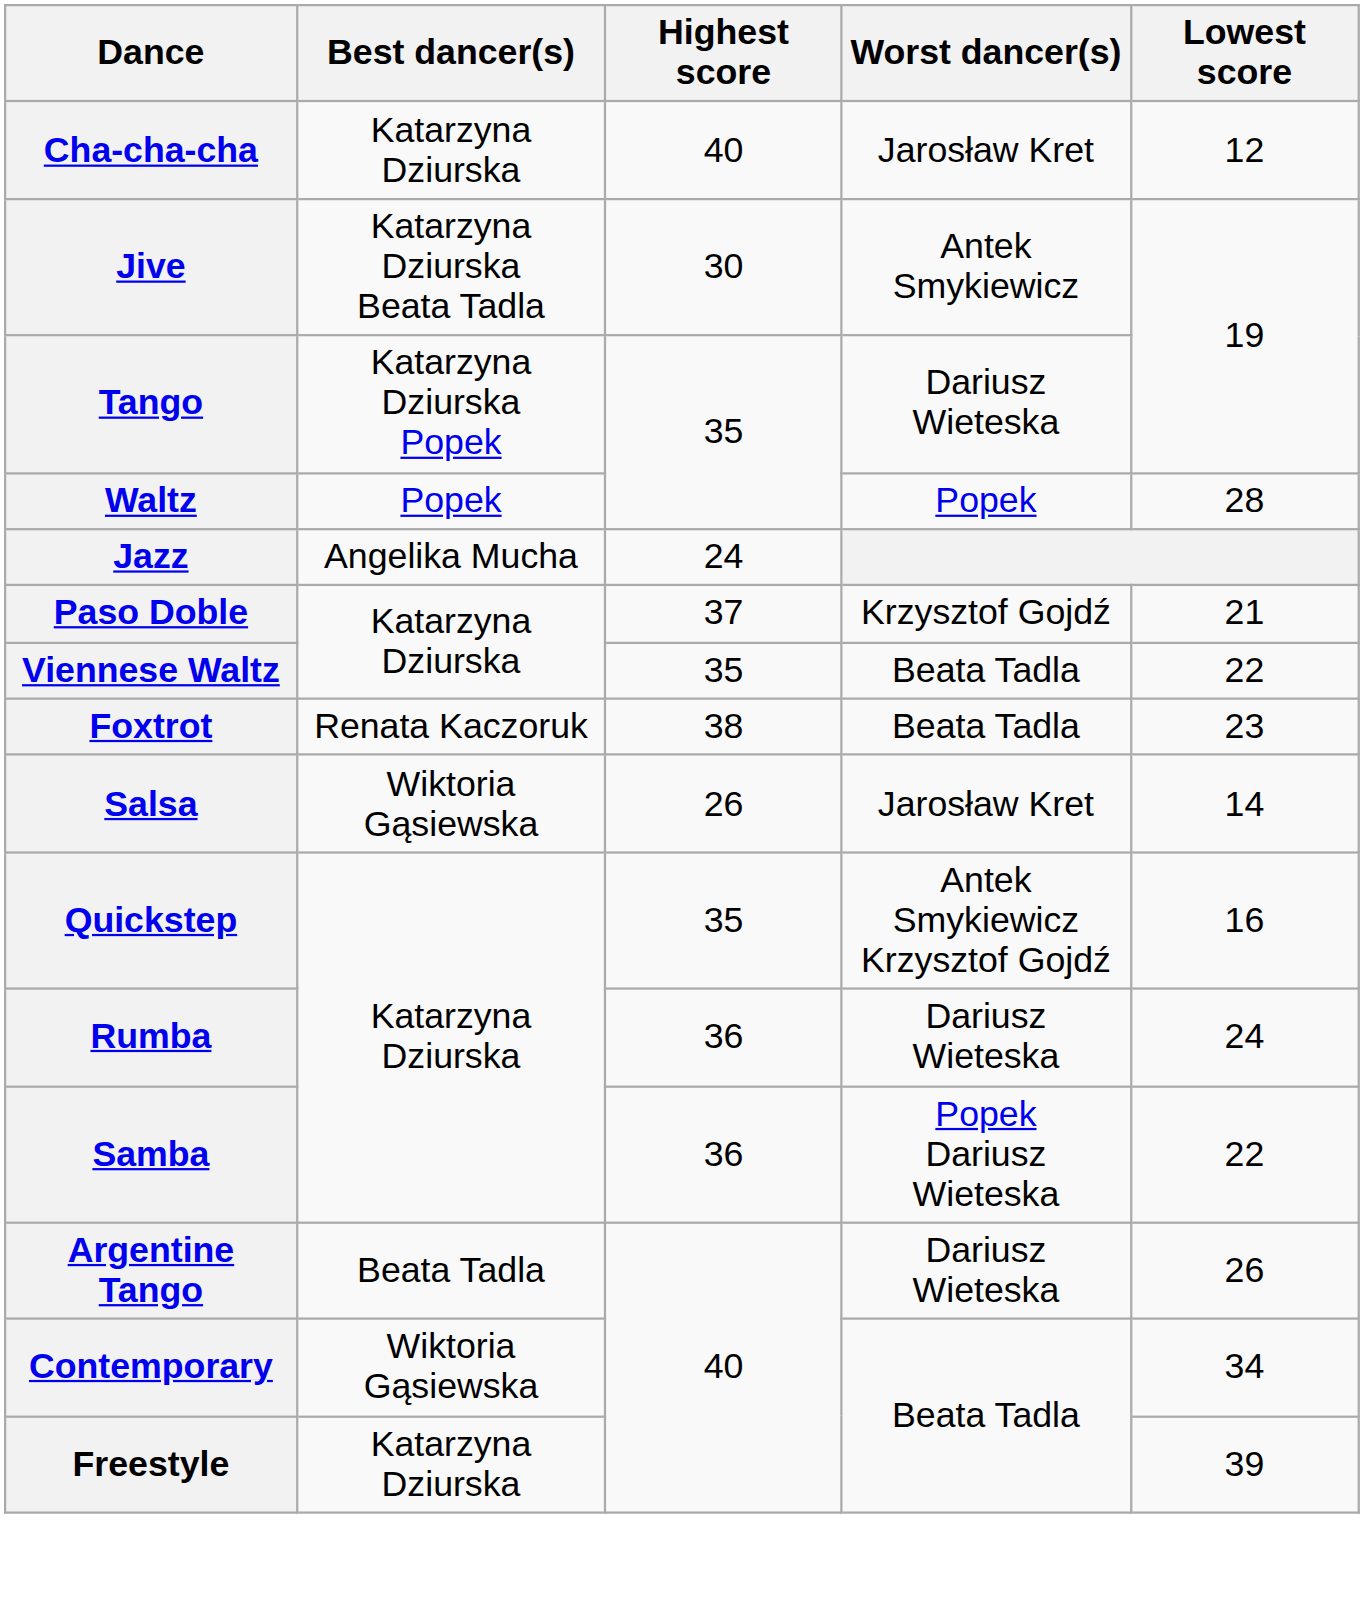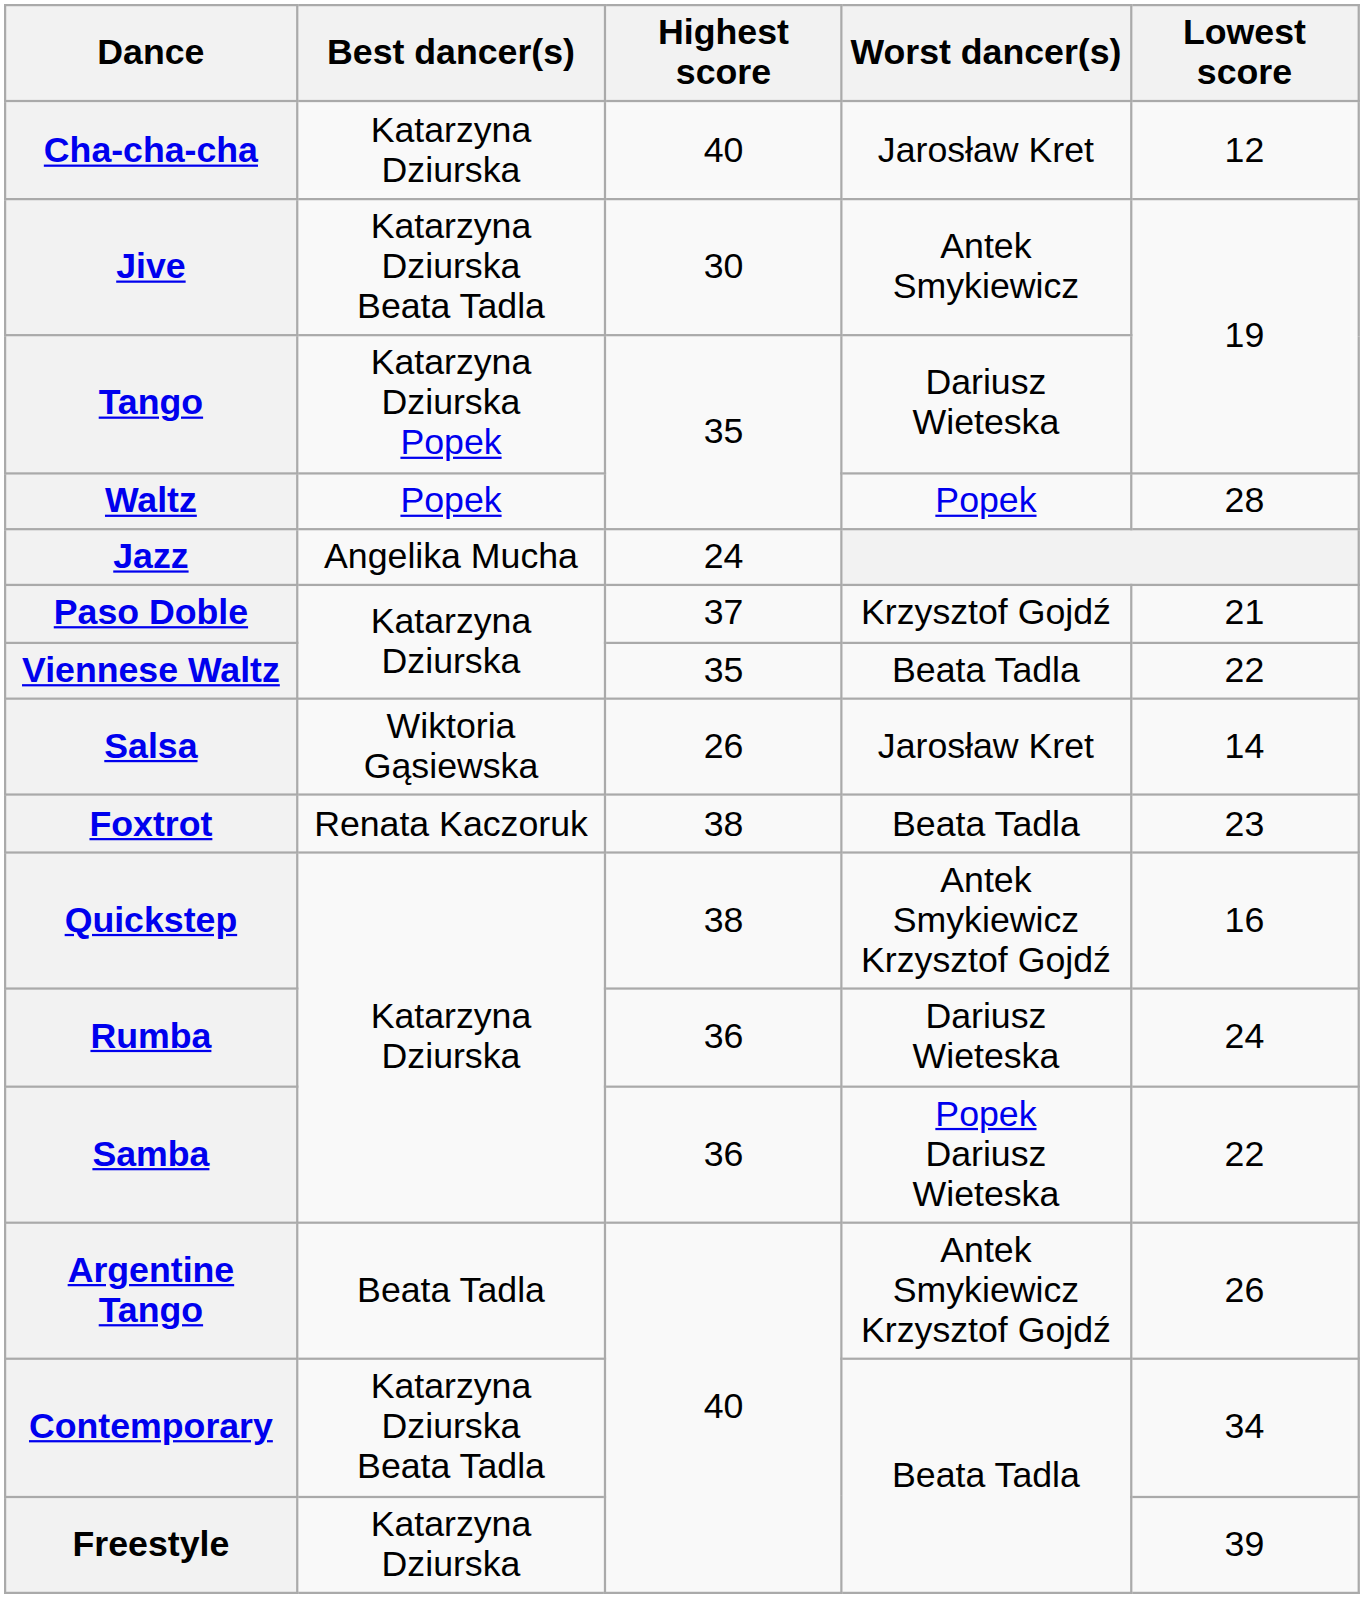 <table class="wikitable sortable" style="text-align:center;">
 <tr>
 <th>Dance</th>
 <th>Best dancer(s)</th>
 <th>Highest score</th>
 <th>Worst dancer(s)</th>
 <th>Lowest score</th>
 </tr>
 <tr>
 <th><a href='#'>Cha-cha-cha</a></th>
 <td>Katarzyna Dziurska</td>
 <td>40</td>
 <td>Jarosław Kret</td>
 <td>12</td>
 </tr>
 <tr>
 <th><a href='#'>Jive</a></th>
 <td>Katarzyna Dziurska<br>Beata Tadla</td>
 <td>30</td>
 <td>Antek Smykiewicz</td>
 <td rowspan="2">19</td>
 </tr>
 <tr>
 <th><a href='#'>Tango</a></th>
 <td>Katarzyna Dziurska<br><a href='#'>Popek</a></td>
 <td rowspan="2">35</td>
 <td>Dariusz Wieteska</td>
 </tr>
 <tr>
 <th><a href='#'>Waltz</a></th>
 <td><a href='#'>Popek</a></td>
 <td><a href='#'>Popek</a></td>
 <td>28</td>
 </tr>
 <tr>
 <th><a href='#'>Jazz</a></th>
 <td>Angelika Mucha</td>
 <td>24</td>
 <th colspan="2"></th>
 </tr>
 <tr>
 <th><a href='#'>Paso Doble</a></th>
 <td rowspan="2">Katarzyna Dziurska</td>
 <td>37</td>
 <td>Krzysztof Gojdź</td>
 <td>21</td>
 </tr>
 <tr>
 <th><a href='#'>Viennese Waltz</a></th>
 <td>35</td>
 <td>Beata Tadla</td>
 <td>22</td>
 </tr>
 <tr>
+<th><a href='#'>Salsa</a></th>
+<td>Wiktoria Gąsiewska</td>
+<td>26</td>
+<td>Jarosław Kret</td>
+<td>14</td>
+</tr>
+<tr>
 <th><a href='#'>Foxtrot</a></th>
 <td>Renata Kaczoruk</td>
 <td>38</td>
 <td>Beata Tadla</td>
 <td>23</td>
 </tr>
 <tr>
-<th><a href='#'>Salsa</a></th>
-<td>Wiktoria Gąsiewska</td>
-<td>26</td>
-<td>Jarosław Kret</td>
-<td>14</td>
-</tr>
-<tr>
 <th><a href='#'>Quickstep</a></th>
 <td rowspan="3">Katarzyna Dziurska</td>
-<td>35</td>
+<td>38</td>
 <td>Antek Smykiewicz<br>Krzysztof Gojdź</td>
 <td>16</td>
 </tr>
 <tr>
 <th><a href='#'>Rumba</a></th>
 <td>36</td>
 <td>Dariusz Wieteska</td>
 <td>24</td>
 </tr>
 <tr>
 <th><a href='#'>Samba</a></th>
 <td>36</td>
 <td><a href='#'>Popek</a><br>Dariusz Wieteska</td>
 <td>22</td>
 </tr>
 <tr>
 <th><a href='#'>Argentine Tango</a></th>
 <td>Beata Tadla</td>
 <td rowspan="3">40</td>
-<td>Dariusz Wieteska</td>
+<td>Antek Smykiewicz<br>Krzysztof Gojdź</td>
 <td>26</td>
 </tr>
 <tr>
 <th><a href='#'>Contemporary</a></th>
-<td>Wiktoria Gąsiewska</td>
+<td>Katarzyna Dziurska<br>Beata Tadla</td>
 <td rowspan="2">Beata Tadla</td>
 <td>34</td>
 </tr>
 <tr>
 <th>Freestyle</th>
 <td>Katarzyna Dziurska</td>
 <td>39</td>
 </tr>
 </table>
